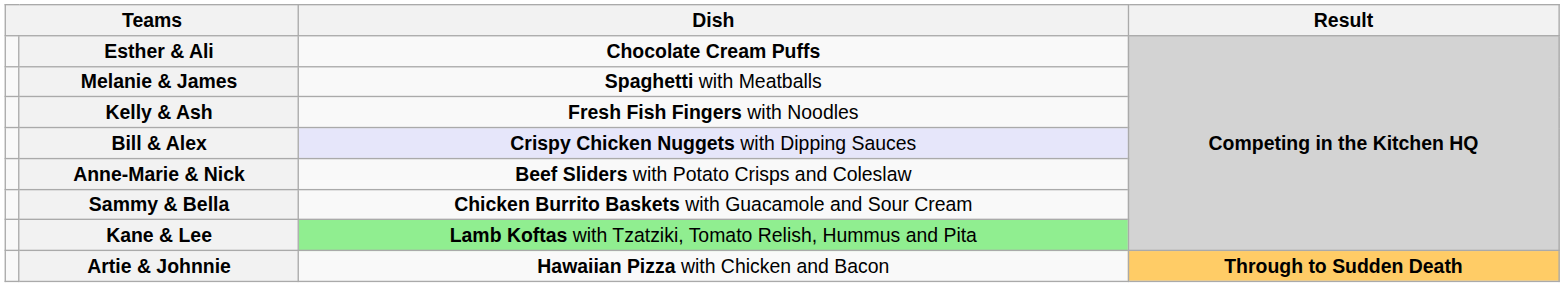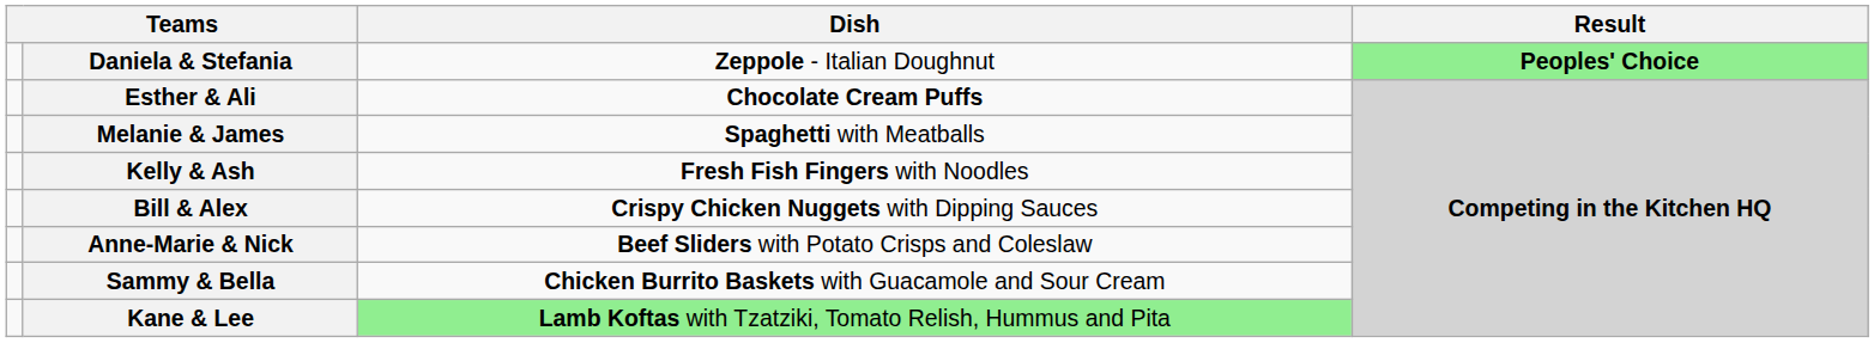 <table class="wikitable plainrowheaders" style="text-align:center; font-size:90%; width:80em; margin:1em auto;">
 <tr>
 <th colspan="2">Teams</th>
 <th>Dish</th>
 <th>Result</th>
+</tr>
+<tr>
+<td></td>
+<th>Daniela & Stefania</th>
+<td><strong>Zeppole</strong> - Italian Doughnut </td>
+<td align=centre bgcolor=lightgreen><strong>Peoples' Choice</strong></td>
 </tr>
 <tr>
 <td></td>
 <th>Esther & Ali</th>
 <td><strong>Chocolate Cream Puffs</strong></td>
 <td align=centre bgcolor=lightgray rowspan=7><strong>Competing in the Kitchen HQ</strong></td>
 </tr>
 <tr>
 <td></td>
 <th>Melanie & James</th>
 <td><strong>Spaghetti</strong> with Meatballs</td>
 </tr>
 <tr>
 <td></td>
 <th>Kelly & Ash</th>
 <td><strong>Fresh Fish Fingers</strong> with Noodles</td>
 </tr>
 <tr>
 <td></td>
 <th>Bill & Alex</th>
-<td style="background: lavender;"><strong>Crispy Chicken Nuggets</strong> with Dipping Sauces</td>
+<td><strong>Crispy Chicken Nuggets</strong> with Dipping Sauces</td>
 </tr>
 <tr>
 <td></td>
 <th>Anne-Marie & Nick</th>
 <td><strong>Beef Sliders</strong> with Potato Crisps and Coleslaw</td>
 </tr>
 <tr>
 <td></td>
 <th>Sammy & Bella</th>
 <td><strong>Chicken Burrito Baskets</strong> with Guacamole and Sour Cream</td>
 </tr>
 <tr>
 <td></td>
 <th>Kane & Lee</th>
 <td style="background: lightgreen;"><strong>Lamb Koftas</strong> with Tzatziki, Tomato Relish, Hummus and Pita</td>
 </tr>
-<tr>
-<td></td>
-<th>Artie & Johnnie</th>
-<td><strong>Hawaiian Pizza</strong> with Chicken and Bacon</td>
-<td align=centre bgcolor=#FFCC66><strong>Through to Sudden Death</strong></td>
-</tr>
 </table>
